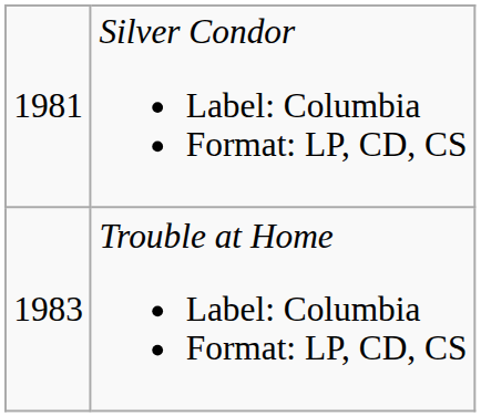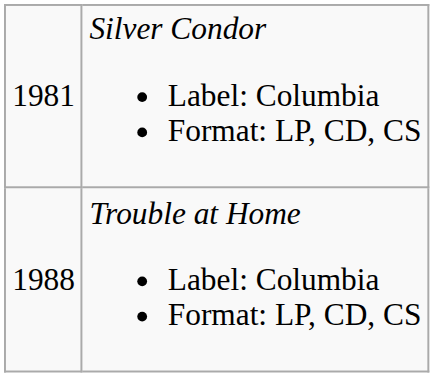 <table class="wikitable" style="text-align: center">
 <tr>
 <td>1981</td>
 <td align="left"><em>Silver Condor</em><br><ul><li>Label: Columbia</li><li>Format: LP, CD, CS</li></ul></td>
 </tr>
 <tr>
-<td>1983</td>
+<td>1988</td>
 <td align="left"><em>Trouble at Home</em><br><ul><li>Label: Columbia</li><li>Format: LP, CD, CS</li></ul></td>
 </tr>
 </table>
